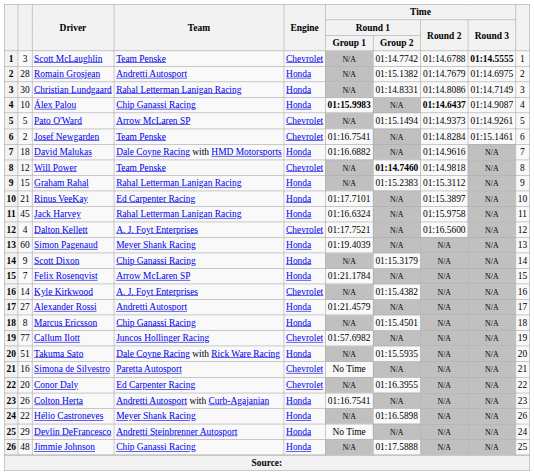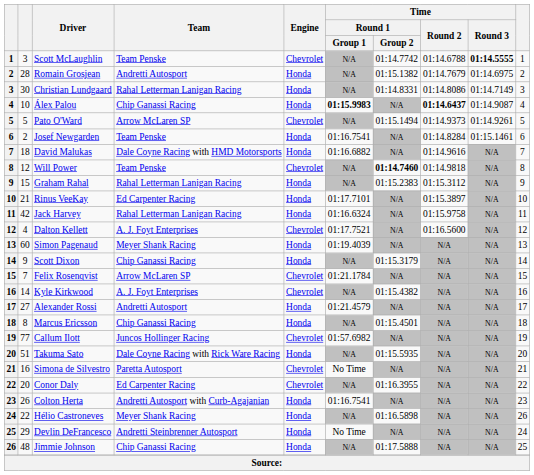 <table class="wikitable sortable" style="font-size: 95%;">
 <tr>
 <th rowspan="3"></th>
 <th rowspan="3"></th>
 <th rowspan="3">Driver</th>
 <th rowspan="3">Team</th>
 <th rowspan="3">Engine</th>
 <th colspan="4">Time</th>
 <th rowspan="3"></th>
 </tr>
 <tr>
 <th scope="col" colspan="2">Round 1</th>
 <th scope="col" rowspan="2">Round 2</th>
 <th scope="col" rowspan="2">Round 3</th>
 </tr>
 <tr>
 <th scope="col">Group 1</th>
 <th scope="col">Group 2</th>
 </tr>
 <tr>
 <th>1</th>
 <td align="center">3</td>
 <td> <a href='#'>Scott McLaughlin</a></td>
 <td><a href='#'>Team Penske</a></td>
 <td><a href='#'>Chevrolet</a></td>
 <td style="background: silver" align="center" data-sort-value="2"><small>N/A</small></td>
 <td align="center">01:14.7742</td>
 <td align="center">01:14.6788</td>
 <td align="center"><strong>01:14.5555</strong></td>
 <td align="center">1</td>
 </tr>
 <tr>
 <th>2</th>
 <td align="center">28</td>
 <td> <a href='#'>Romain Grosjean</a></td>
 <td><a href='#'>Andretti Autosport</a></td>
 <td><a href='#'>Honda</a></td>
 <td style="background: silver" align="center" data-sort-value="3"><small>N/A</small></td>
 <td align="center">01:15.1382</td>
 <td align="center">01:14.7679</td>
 <td align="center">01:14.6975</td>
 <td align="center">2</td>
 </tr>
 <tr>
 <th>3</th>
 <td align="center">30</td>
 <td> <a href='#'>Christian Lundgaard</a> <strong></strong></td>
 <td><a href='#'>Rahal Letterman Lanigan Racing</a></td>
 <td><a href='#'>Honda</a></td>
 <td style="background: silver" align="center" data-sort-value="4"><small>N/A</small></td>
 <td align="center">01:14.8331</td>
 <td align="center">01:14.8086</td>
 <td align="center">01:14.7149</td>
 <td align="center">3</td>
 </tr>
 <tr>
 <th>4</th>
 <td align="center">10</td>
 <td> <a href='#'>Álex Palou</a></td>
 <td><a href='#'>Chip Ganassi Racing</a></td>
 <td><a href='#'>Honda</a></td>
 <td align="center"><strong>01:15.9983</strong></td>
 <td style="background: silver" align="center" data-sort-value="5"><small>N/A</small></td>
 <td align="center"><strong>01:14.6437</strong></td>
 <td align="center">01:14.9087</td>
 <td align="center">4</td>
 </tr>
 <tr>
 <th>5</th>
 <td align="center">5</td>
 <td> <a href='#'>Pato O'Ward</a></td>
 <td><a href='#'>Arrow McLaren SP</a></td>
 <td><a href='#'>Chevrolet</a></td>
 <td style="background: silver" align="center" data-sort-value="6"><small>N/A</small></td>
 <td align="center">01:15.1494</td>
 <td align="center">01:14.9373</td>
 <td align="center">01:14.9261</td>
 <td align="center">5</td>
 </tr>
 <tr>
 <th>6</th>
 <td align="center">2</td>
 <td> <a href='#'>Josef Newgarden</a></td>
 <td><a href='#'>Team Penske</a></td>
-<td><a href='#'>Chevrolet</a></td>
+<td><a href='#'>Honda</a></td>
 <td align="center">01:16.7541</td>
 <td style="background: silver" align="center" data-sort-value="7"><small>N/A</small></td>
 <td align="center">01:14.8284</td>
 <td align="center">01:15.1461</td>
 <td align="center">6</td>
 </tr>
 <tr>
 <th>7</th>
 <td align="center">18</td>
 <td> <a href='#'>David Malukas</a> <strong></strong></td>
 <td><a href='#'>Dale Coyne Racing</a> with <a href='#'>HMD Motorsports</a></td>
 <td><a href='#'>Honda</a></td>
 <td align="center">01:16.6882</td>
 <td style="background: silver" align="center" data-sort-value="8"><small>N/A</small></td>
 <td align="center">01:14.9616</td>
 <td style="background: silver" align="center" data-sort-value="8"><small>N/A</small></td>
 <td align="center">7</td>
 </tr>
 <tr>
 <th>8</th>
 <td align="center">12</td>
 <td> <a href='#'>Will Power</a></td>
 <td><a href='#'>Team Penske</a></td>
 <td><a href='#'>Chevrolet</a></td>
 <td style="background: silver" align="center" data-sort-value="9"><small>N/A</small></td>
 <td align="center"><strong>01:14.7460</strong></td>
 <td align="center">01:14.9818</td>
 <td style="background: silver" align="center" data-sort-value="9"><small>N/A</small></td>
 <td align="center">8</td>
 </tr>
 <tr>
 <th>9</th>
 <td align="center">15</td>
 <td> <a href='#'>Graham Rahal</a></td>
 <td><a href='#'>Rahal Letterman Lanigan Racing</a></td>
 <td><a href='#'>Honda</a></td>
 <td style="background: silver" align="center" data-sort-value="10"><small>N/A</small></td>
 <td align="center">01:15.2383</td>
 <td align="center">01:15.3112</td>
 <td style="background: silver" align="center" data-sort-value="10"><small>N/A</small></td>
 <td align="center">9</td>
 </tr>
 <tr>
 <th>10</th>
 <td align="center">21</td>
 <td> <a href='#'>Rinus VeeKay</a></td>
 <td><a href='#'>Ed Carpenter Racing</a></td>
 <td><a href='#'>Honda</a></td>
 <td align="center">01:17.7101</td>
 <td style="background: silver" align="center" data-sort-value="11"><small>N/A</small></td>
 <td align="center">01:15.3897</td>
 <td style="background: silver" align="center" data-sort-value="11"><small>N/A</small></td>
 <td align="center">10</td>
 </tr>
 <tr>
 <th>11</th>
-<td align="center">45</td>
+<td align="center">42</td>
 <td> <a href='#'>Jack Harvey</a></td>
 <td><a href='#'>Rahal Letterman Lanigan Racing</a></td>
 <td><a href='#'>Honda</a></td>
 <td align="center">01:16.6324</td>
 <td style="background: silver" align="center" data-sort-value="12"><small>N/A</small></td>
 <td align="center">01:15.9758</td>
 <td style="background: silver" align="center" data-sort-value="12"><small>N/A</small></td>
 <td align="center">11</td>
 </tr>
 <tr>
 <th>12</th>
 <td align="center">4</td>
 <td> <a href='#'>Dalton Kellett</a></td>
 <td><a href='#'>A. J. Foyt Enterprises</a></td>
 <td><a href='#'>Chevrolet</a></td>
 <td align="center">01:17.7521</td>
 <td style="background: silver" align="center" data-sort-value="13"><small>N/A</small></td>
 <td align="center">01:16.5600</td>
 <td style="background: silver" align="center" data-sort-value="13"><small>N/A</small></td>
 <td align="center">12</td>
 </tr>
 <tr>
 <th>13</th>
 <td align="center">60</td>
 <td> <a href='#'>Simon Pagenaud</a></td>
 <td><a href='#'>Meyer Shank Racing</a></td>
 <td><a href='#'>Honda</a></td>
 <td align="center">01:19.4039</td>
 <td style="background: silver" align="center" data-sort-value="14"><small>N/A</small></td>
 <td style="background: silver" align="center" data-sort-value="14"><small>N/A</small></td>
 <td style="background: silver" align="center" data-sort-value="14"><small>N/A</small></td>
 <td align="center">13</td>
 </tr>
 <tr>
 <th>14</th>
 <td align="center">9</td>
 <td> <a href='#'>Scott Dixon</a></td>
 <td><a href='#'>Chip Ganassi Racing</a></td>
 <td><a href='#'>Honda</a></td>
 <td style="background: silver" align="center" data-sort-value="15"><small>N/A</small></td>
 <td align="center">01:15.3179</td>
 <td style="background: silver" align="center" data-sort-value="15"><small>N/A</small></td>
 <td style="background: silver" align="center" data-sort-value="15"><small>N/A</small></td>
 <td align="center">14</td>
 </tr>
 <tr>
 <th>15</th>
 <td align="center">7</td>
 <td> <a href='#'>Felix Rosenqvist</a></td>
 <td><a href='#'>Arrow McLaren SP</a></td>
-<td><a href='#'>Honda</a></td>
+<td><a href='#'>Chevrolet</a></td>
 <td align="center">01:21.1784</td>
 <td style="background: silver" align="center" data-sort-value="16"><small>N/A</small></td>
 <td style="background: silver" align="center" data-sort-value="16"><small>N/A</small></td>
 <td style="background: silver" align="center" data-sort-value="16"><small>N/A</small></td>
 <td align="center">15</td>
 </tr>
 <tr>
 <th>16</th>
 <td align="center">14</td>
 <td> <a href='#'>Kyle Kirkwood</a> <strong></strong></td>
 <td><a href='#'>A. J. Foyt Enterprises</a></td>
 <td><a href='#'>Chevrolet</a></td>
 <td style="background: silver" align="center" data-sort-value="17"><small>N/A</small></td>
 <td align="center">01:15.4382</td>
 <td style="background: silver" align="center" data-sort-value="17"><small>N/A</small></td>
 <td style="background: silver" align="center" data-sort-value="17"><small>N/A</small></td>
 <td align="center">16</td>
 </tr>
 <tr>
 <th>17</th>
 <td align="center">27</td>
 <td> <a href='#'>Alexander Rossi</a></td>
 <td><a href='#'>Andretti Autosport</a></td>
 <td><a href='#'>Honda</a></td>
 <td align="center">01:21.4579</td>
 <td style="background: silver" align="center" data-sort-value="18"><small>N/A</small></td>
 <td style="background: silver" align="center" data-sort-value="18"><small>N/A</small></td>
 <td style="background: silver" align="center" data-sort-value="18"><small>N/A</small></td>
 <td align="center">17</td>
 </tr>
 <tr>
 <th>18</th>
 <td align="center">8</td>
 <td> <a href='#'>Marcus Ericsson</a> <strong></strong></td>
 <td><a href='#'>Chip Ganassi Racing</a></td>
 <td><a href='#'>Honda</a></td>
 <td style="background: silver" align="center" data-sort-value="19"><small>N/A</small></td>
 <td align="center">01:15.4501</td>
 <td style="background: silver" align="center" data-sort-value="19"><small>N/A</small></td>
 <td style="background: silver" align="center" data-sort-value="19"><small>N/A</small></td>
 <td align="center">18</td>
 </tr>
 <tr>
 <th>19</th>
 <td align="center">77</td>
 <td> <a href='#'>Callum Ilott</a> <strong></strong></td>
 <td><a href='#'>Juncos Hollinger Racing</a></td>
 <td><a href='#'>Chevrolet</a></td>
 <td align="center">01:57.6982</td>
 <td style="background: silver" align="center" data-sort-value="20"><small>N/A</small></td>
 <td style="background: silver" align="center" data-sort-value="20"><small>N/A</small></td>
 <td style="background: silver" align="center" data-sort-value="20"><small>N/A</small></td>
 <td align="center">19</td>
 </tr>
 <tr>
 <th>20</th>
 <td align="center">51</td>
 <td> <a href='#'>Takuma Sato</a></td>
 <td><a href='#'>Dale Coyne Racing</a> with <a href='#'>Rick Ware Racing</a></td>
 <td><a href='#'>Honda</a></td>
 <td style="background: silver" align="center" data-sort-value="21"><small>N/A</small></td>
 <td align="center">01:15.5935</td>
 <td style="background: silver" align="center" data-sort-value="21"><small>N/A</small></td>
 <td style="background: silver" align="center" data-sort-value="21"><small>N/A</small></td>
 <td align="center">20</td>
 </tr>
 <tr>
 <th>21</th>
 <td align="center">16</td>
 <td> <a href='#'>Simona de Silvestro</a></td>
 <td><a href='#'>Paretta Autosport</a></td>
 <td><a href='#'>Chevrolet</a></td>
 <td align="center">No Time</td>
 <td style="background: silver" align="center" data-sort-value="22"><small>N/A</small></td>
 <td style="background: silver" align="center" data-sort-value="22"><small>N/A</small></td>
 <td style="background: silver" align="center" data-sort-value="22"><small>N/A</small></td>
 <td align="center">21</td>
 </tr>
 <tr>
 <th>22</th>
 <td align="center">20</td>
 <td> <a href='#'>Conor Daly</a></td>
 <td><a href='#'>Ed Carpenter Racing</a></td>
 <td><a href='#'>Chevrolet</a></td>
 <td style="background: silver" align="center" data-sort-value="23"><small>N/A</small></td>
 <td align="center">01:16.3955</td>
 <td style="background: silver" align="center" data-sort-value="23"><small>N/A</small></td>
 <td style="background: silver" align="center" data-sort-value="23"><small>N/A</small></td>
 <td align="center">22</td>
 </tr>
 <tr>
 <th>23</th>
 <td align="center">26</td>
 <td> <a href='#'>Colton Herta</a></td>
 <td><a href='#'>Andretti Autosport</a> with <a href='#'>Curb-Agajanian</a></td>
 <td><a href='#'>Honda</a></td>
 <td align="center">01:16.7541</td>
 <td style="background: silver" align="center" data-sort-value="24"><small>N/A</small></td>
 <td style="background: silver" align="center" data-sort-value="24"><small>N/A</small></td>
 <td style="background: silver" align="center" data-sort-value="24"><small>N/A</small></td>
 <td align="center">23</td>
 </tr>
 <tr>
 <th>24</th>
 <td align="center">22</td>
 <td> <a href='#'>Hélio Castroneves</a></td>
 <td><a href='#'>Meyer Shank Racing</a></td>
 <td><a href='#'>Honda</a></td>
 <td style="background: silver" align="center" data-sort-value="25"><small>N/A</small></td>
 <td align="center">01:16.5898</td>
 <td style="background: silver" align="center" data-sort-value="25"><small>N/A</small></td>
 <td style="background: silver" align="center" data-sort-value="25"><small>N/A</small></td>
 <td align="center">26</td>
 </tr>
 <tr>
 <th>25</th>
 <td align="center">29</td>
 <td> <a href='#'>Devlin DeFrancesco</a> <strong></strong></td>
 <td><a href='#'>Andretti Steinbrenner Autosport</a></td>
 <td><a href='#'>Honda</a></td>
 <td align="center">No Time</td>
 <td style="background: silver" align="center" data-sort-value="26"><small>N/A</small></td>
 <td style="background: silver" align="center" data-sort-value="26"><small>N/A</small></td>
 <td style="background: silver" align="center" data-sort-value="26"><small>N/A</small></td>
 <td align="center">24</td>
 </tr>
 <tr>
 <th>26</th>
 <td align="center">48</td>
 <td> <a href='#'>Jimmie Johnson</a></td>
 <td><a href='#'>Chip Ganassi Racing</a></td>
 <td><a href='#'>Honda</a></td>
 <td style="background: silver" align="center" data-sort-value="27"><small>N/A</small></td>
 <td align="center">01:17.5888</td>
 <td style="background: silver" align="center" data-sort-value="27"><small>N/A</small></td>
 <td style="background: silver" align="center" data-sort-value="27"><small>N/A</small></td>
 <td align="center">25</td>
 </tr>
 <tr>
 </tr>
 <tr class="sortbottom">
 <th colspan="10">Source:</th>
 </tr>
 </table>
